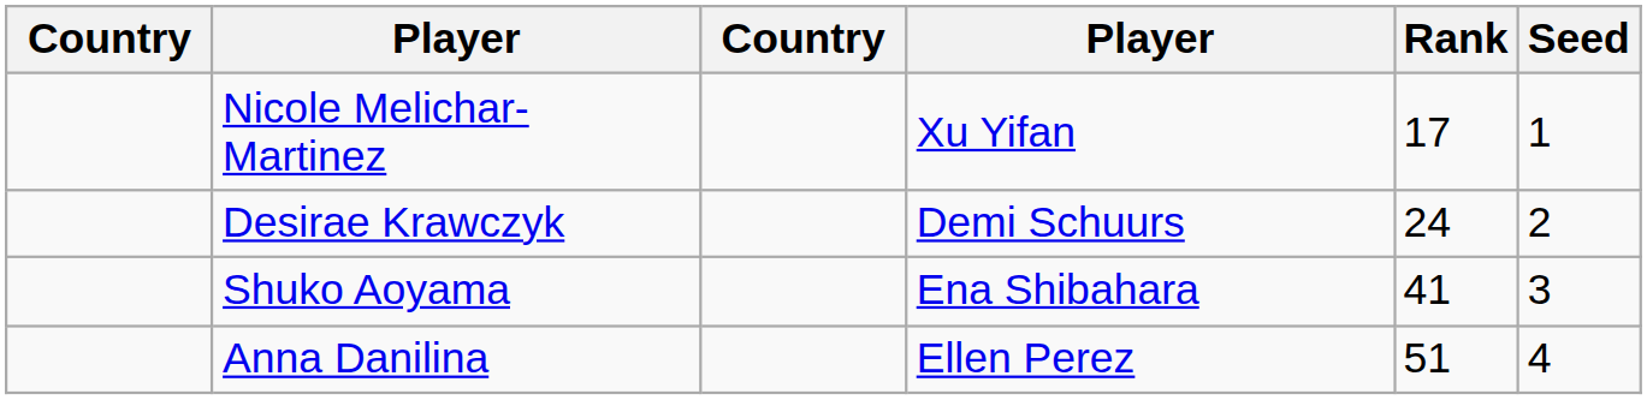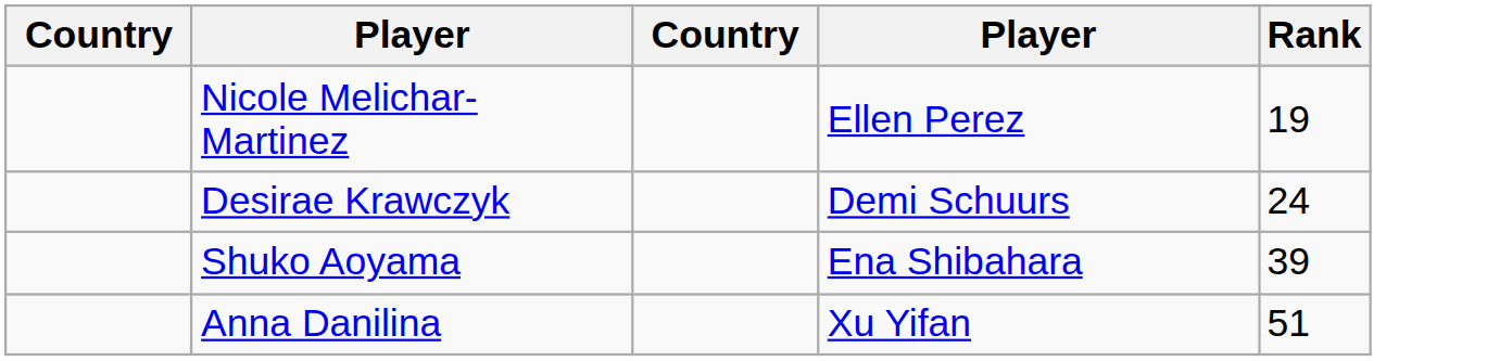 <table class="wikitable">
 <tr>
 <th width="70">Country</th>
 <th width="175">Player</th>
 <th width="70">Country</th>
 <th width="175">Player</th>
 <th>Rank</th>
-<th>Seed</th>
 </tr>
 <tr>
 <td></td>
 <td><a href='#'>Nicole Melichar-Martinez</a></td>
 <td></td>
-<td><a href='#'>Xu Yifan</a></td>
-<td>17</td>
-<td>1</td>
+<td><a href='#'>Ellen Perez</a></td>
+<td>19</td>
 </tr>
 <tr>
 <td></td>
 <td><a href='#'>Desirae Krawczyk</a></td>
 <td></td>
 <td><a href='#'>Demi Schuurs</a></td>
 <td>24</td>
-<td>2</td>
 </tr>
 <tr>
 <td></td>
 <td><a href='#'>Shuko Aoyama</a></td>
 <td></td>
 <td><a href='#'>Ena Shibahara</a></td>
-<td>41</td>
-<td>3</td>
+<td>39</td>
 </tr>
 <tr>
 <td></td>
 <td><a href='#'>Anna Danilina</a></td>
 <td></td>
-<td><a href='#'>Ellen Perez</a></td>
+<td><a href='#'>Xu Yifan</a></td>
 <td>51</td>
-<td>4</td>
 </tr>
 </table>
